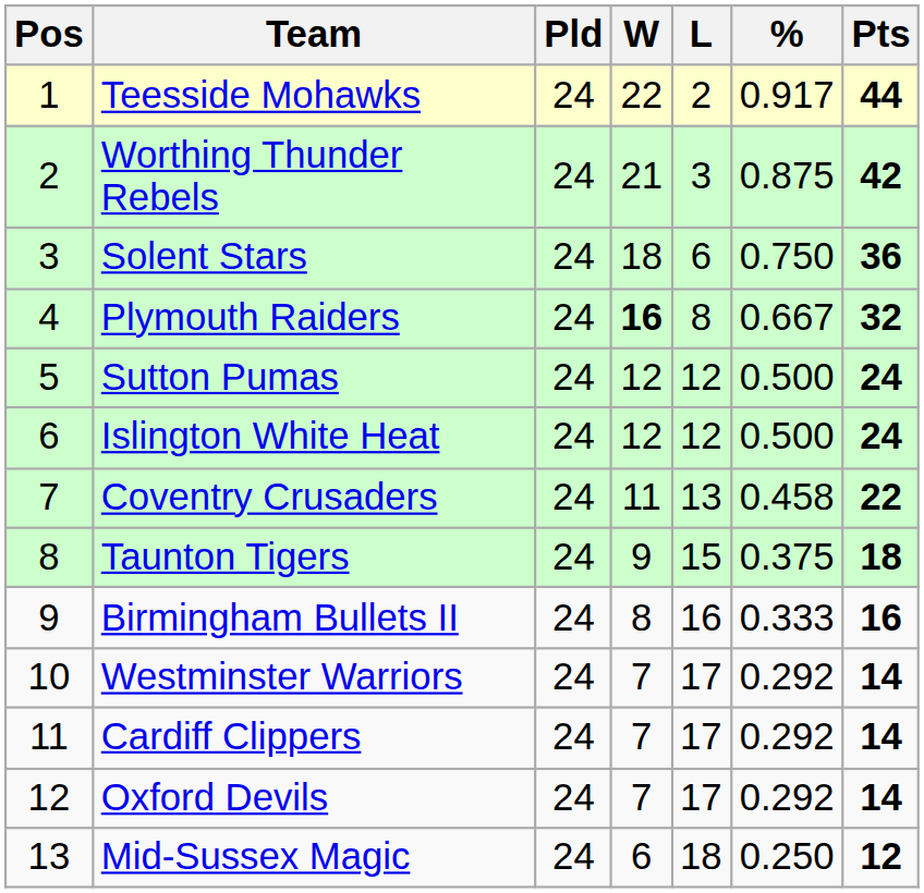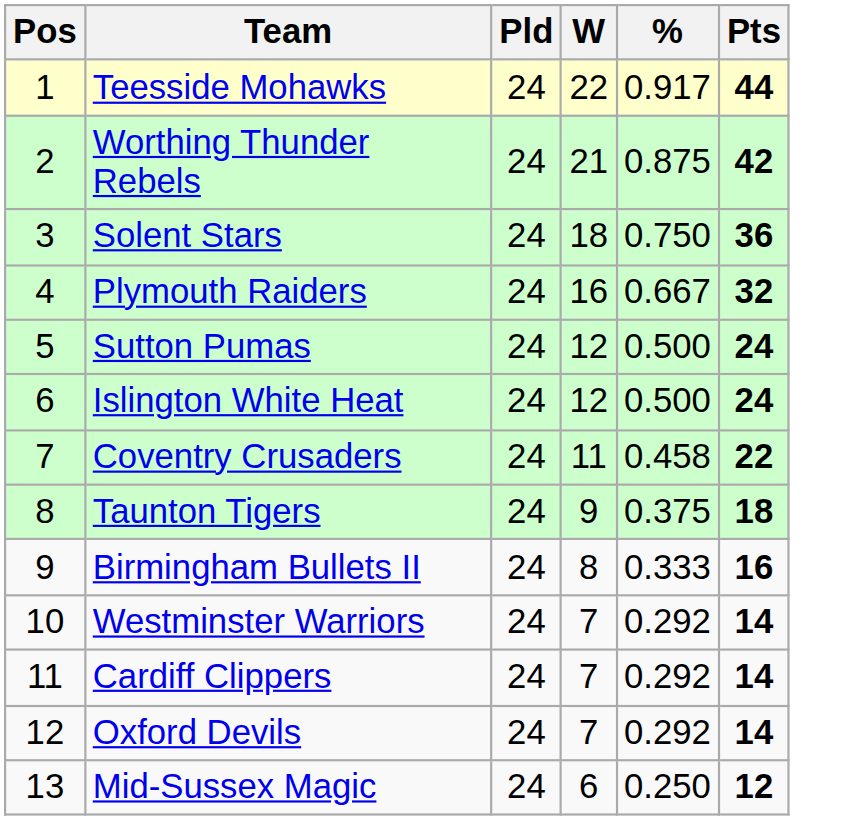 <table class="wikitable" style="text-align: center;">
 <tr>
 <th>Pos</th>
 <th scope="col" style="width: 180px;">Team</th>
 <th>Pld</th>
 <th>W</th>
-<th>L</th>
 <th>%</th>
 <th>Pts</th>
 </tr>
 <tr style="background: #ffffcc;">
 <td>1</td>
 <td style="text-align:left;"><a href='#'>Teesside Mohawks</a></td>
 <td>24</td>
 <td>22</td>
-<td>2</td>
 <td>0.917</td>
 <td><strong>44</strong></td>
 </tr>
 <tr style="background: #ccffcc;">
 <td>2</td>
 <td style="text-align:left;"><a href='#'>Worthing Thunder Rebels</a></td>
 <td>24</td>
 <td>21</td>
-<td>3</td>
 <td>0.875</td>
 <td><strong>42</strong></td>
 </tr>
 <tr style="background: #ccffcc;">
 <td>3</td>
 <td style="text-align:left;"><a href='#'>Solent Stars</a></td>
 <td>24</td>
 <td>18</td>
-<td>6</td>
 <td>0.750</td>
 <td><strong>36</strong></td>
 </tr>
 <tr style="background: #ccffcc;">
 <td>4</td>
 <td style="text-align:left;"><a href='#'>Plymouth Raiders</a></td>
 <td>24</td>
-<td><strong>16</strong></td>
-<td>8</td>
+<td>16</td>
 <td>0.667</td>
 <td><strong>32</strong></td>
 </tr>
 <tr style="background: #ccffcc;">
 <td>5</td>
 <td style="text-align:left;"><a href='#'>Sutton Pumas</a></td>
 <td>24</td>
-<td>12</td>
 <td>12</td>
 <td>0.500</td>
 <td><strong>24</strong></td>
 </tr>
 <tr style="background: #ccffcc;">
 <td>6</td>
 <td style="text-align:left;"><a href='#'>Islington White Heat</a></td>
 <td>24</td>
 <td>12</td>
-<td>12</td>
 <td>0.500</td>
 <td><strong>24</strong></td>
 </tr>
 <tr style="background: #ccffcc;">
 <td>7</td>
 <td style="text-align:left;"><a href='#'>Coventry Crusaders</a></td>
 <td>24</td>
 <td>11</td>
-<td>13</td>
 <td>0.458</td>
 <td><strong>22</strong></td>
 </tr>
 <tr style="background: #ccffcc;">
 <td>8</td>
 <td style="text-align:left;"><a href='#'>Taunton Tigers</a></td>
 <td>24</td>
 <td>9</td>
-<td>15</td>
 <td>0.375</td>
 <td><strong>18</strong></td>
 </tr>
 <tr style="background: ;">
 <td>9</td>
 <td style="text-align:left;"><a href='#'>Birmingham Bullets II</a></td>
 <td>24</td>
 <td>8</td>
-<td>16</td>
 <td>0.333</td>
 <td><strong>16</strong></td>
 </tr>
 <tr style="background: ;">
 <td>10</td>
 <td style="text-align:left;"><a href='#'>Westminster Warriors</a></td>
 <td>24</td>
 <td>7</td>
-<td>17</td>
 <td>0.292</td>
 <td><strong>14</strong></td>
 </tr>
 <tr style="background: ;">
 <td>11</td>
 <td style="text-align:left;"><a href='#'>Cardiff Clippers</a></td>
 <td>24</td>
 <td>7</td>
-<td>17</td>
 <td>0.292</td>
 <td><strong>14</strong></td>
 </tr>
 <tr style="background: ;">
 <td>12</td>
 <td style="text-align:left;"><a href='#'>Oxford Devils</a></td>
 <td>24</td>
 <td>7</td>
-<td>17</td>
 <td>0.292</td>
 <td><strong>14</strong></td>
 </tr>
 <tr style="background: ;">
 <td>13</td>
 <td style="text-align:left;"><a href='#'>Mid-Sussex Magic</a></td>
 <td>24</td>
 <td>6</td>
-<td>18</td>
 <td>0.250</td>
 <td><strong>12</strong></td>
 </tr>
 </table>
